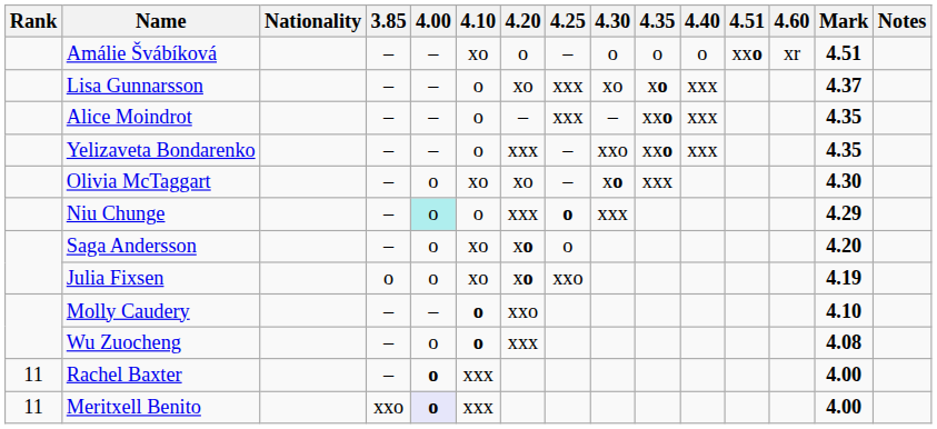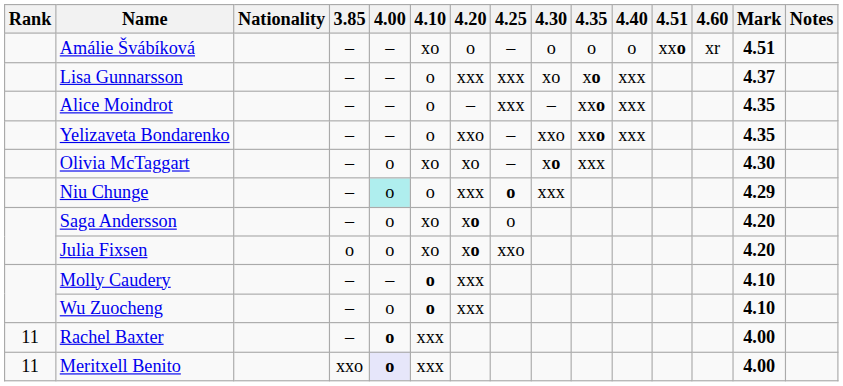 <table class="wikitable sortable" style="text-align:center">
 <tr>
 <th>Rank</th>
 <th>Name</th>
 <th>Nationality</th>
 <th>3.85</th>
 <th>4.00</th>
 <th>4.10</th>
 <th>4.20</th>
 <th>4.25</th>
 <th>4.30</th>
 <th>4.35</th>
 <th>4.40</th>
 <th>4.51</th>
 <th>4.60</th>
 <th>Mark</th>
 <th>Notes</th>
 </tr>
 <tr>
 <td></td>
 <td align="left"><a href='#'>Amálie Švábíková</a></td>
 <td align="left"></td>
 <td>–</td>
 <td>–</td>
 <td>xo</td>
 <td>o</td>
 <td>–</td>
 <td>o</td>
 <td>o</td>
 <td>o</td>
 <td>xx<strong>o</strong></td>
 <td>xr</td>
 <td><strong>4.51</strong></td>
 <td></td>
 </tr>
 <tr>
 <td></td>
 <td align="left"><a href='#'>Lisa Gunnarsson</a></td>
 <td align="left"></td>
 <td>–</td>
 <td>–</td>
 <td>o</td>
-<td>xo</td>
+<td>xxx</td>
 <td>xxx</td>
 <td>xo</td>
 <td>x<strong>o</strong></td>
 <td>xxx</td>
 <td></td>
 <td></td>
 <td><strong>4.37</strong></td>
 <td></td>
 </tr>
 <tr>
 <td></td>
 <td align="left"><a href='#'>Alice Moindrot</a></td>
 <td align="left"></td>
 <td>–</td>
 <td>–</td>
 <td>o</td>
 <td>–</td>
 <td>xxx</td>
 <td>–</td>
 <td>xx<strong>o</strong></td>
 <td>xxx</td>
 <td></td>
 <td></td>
 <td><strong>4.35</strong></td>
 <td></td>
 </tr>
 <tr>
 <td></td>
 <td align="left"><a href='#'>Yelizaveta Bondarenko</a></td>
 <td align="left"></td>
 <td>–</td>
 <td>–</td>
 <td>o</td>
-<td>xxx</td>
+<td>xxo</td>
 <td>–</td>
 <td>xxo</td>
 <td>xx<strong>o</strong></td>
 <td>xxx</td>
 <td></td>
 <td></td>
 <td><strong>4.35</strong></td>
 <td></td>
 </tr>
 <tr>
 <td></td>
 <td align="left"><a href='#'>Olivia McTaggart</a></td>
 <td align="left"></td>
 <td>–</td>
 <td>o</td>
 <td>xo</td>
 <td>xo</td>
 <td>–</td>
 <td>x<strong>o</strong></td>
 <td>xxx</td>
 <td></td>
 <td></td>
 <td></td>
 <td><strong>4.30</strong></td>
 <td></td>
 </tr>
 <tr>
 <td></td>
 <td align="left"><a href='#'>Niu Chunge</a></td>
 <td align="left"></td>
 <td>–</td>
 <td style="background: paleturquoise;">o</td>
 <td>o</td>
 <td>xxx</td>
 <td><strong>o</strong></td>
 <td>xxx</td>
 <td></td>
 <td></td>
 <td></td>
 <td></td>
 <td><strong>4.29</strong></td>
 <td></td>
 </tr>
 <tr>
 <td rowspan="2"></td>
 <td align="left"><a href='#'>Saga Andersson</a></td>
 <td align="left"></td>
 <td>–</td>
 <td>o</td>
 <td>xo</td>
 <td>x<strong>o</strong></td>
 <td>o</td>
 <td></td>
 <td></td>
 <td></td>
 <td></td>
 <td></td>
 <td><strong>4.20</strong></td>
 <td></td>
 </tr>
 <tr>
 <td align="left"><a href='#'>Julia Fixsen</a></td>
 <td align="left"></td>
 <td>o</td>
 <td>o</td>
 <td>xo</td>
 <td>x<strong>o</strong></td>
 <td>xxo</td>
 <td></td>
 <td></td>
 <td></td>
 <td></td>
 <td></td>
-<td><strong>4.19</strong></td>
+<td><strong>4.20</strong></td>
 <td></td>
 </tr>
 <tr>
 <td rowspan="2"></td>
 <td align="left"><a href='#'>Molly Caudery</a></td>
 <td align="left"></td>
 <td>–</td>
 <td>–</td>
 <td><strong>o</strong></td>
-<td>xxo</td>
+<td>xxx</td>
 <td></td>
 <td></td>
 <td></td>
 <td></td>
 <td></td>
 <td></td>
 <td><strong>4.10</strong></td>
 <td></td>
 </tr>
 <tr>
 <td align="left"><a href='#'>Wu Zuocheng</a></td>
 <td align="left"></td>
 <td>–</td>
 <td>o</td>
 <td><strong>o</strong></td>
 <td>xxx</td>
 <td></td>
 <td></td>
 <td></td>
 <td></td>
 <td></td>
 <td></td>
-<td><strong>4.08</strong></td>
+<td><strong>4.10</strong></td>
 <td></td>
 </tr>
 <tr>
 <td>11</td>
 <td align="left"><a href='#'>Rachel Baxter</a></td>
 <td align="left"></td>
 <td>–</td>
 <td><strong>o</strong></td>
 <td>xxx</td>
 <td></td>
 <td></td>
 <td></td>
 <td></td>
 <td></td>
 <td></td>
 <td></td>
 <td><strong>4.00</strong></td>
 <td></td>
 </tr>
 <tr>
 <td>11</td>
 <td align="left"><a href='#'>Meritxell Benito</a></td>
 <td align="left"></td>
 <td>xxo</td>
 <td style="background: lavender;"><strong>o</strong></td>
 <td>xxx</td>
 <td></td>
 <td></td>
 <td></td>
 <td></td>
 <td></td>
 <td></td>
 <td></td>
 <td><strong>4.00</strong></td>
 <td></td>
 </tr>
 </table>
